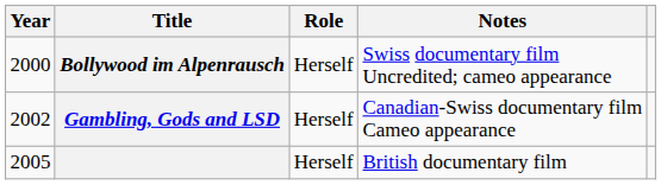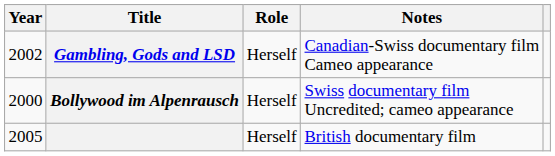 <table class="wikitable plainrowheaders sortable" style="margin-right: 0;">
 <tr>
 <th scope="col">Year</th>
 <th scope="col">Title</th>
 <th scope="col">Role</th>
 <th scope="col">Notes</th>
 <th scope="col" class="unsortable"></th>
 </tr>
 <tr>
+<td>2002</td>
+<th scope="row"><em><a href='#'>Gambling, Gods and LSD</a></em></th>
+<td>Herself</td>
+<td><a href='#'>Canadian</a>-Swiss documentary film<br>Cameo appearance</td>
+<td style="text-align: center;"></td>
+</tr>
+<tr>
 <td>2000</td>
 <th scope="row"><em>Bollywood im Alpenrausch</em></th>
 <td>Herself</td>
 <td><a href='#'>Swiss</a> <a href='#'>documentary film</a><br>Uncredited; cameo appearance</td>
-<td style="text-align: center;"></td>
-</tr>
-<tr>
-<td>2002</td>
-<th scope="row"><em><a href='#'>Gambling, Gods and LSD</a></em></th>
-<td>Herself</td>
-<td><a href='#'>Canadian</a>-Swiss documentary film<br>Cameo appearance</td>
 <td style="text-align: center;"></td>
 </tr>
 <tr>
 <td>2005</td>
 <th scope="row"></th>
 <td>Herself</td>
 <td><a href='#'>British</a> documentary film</td>
 <td style="text-align: center;"></td>
 </tr>
 </table>
